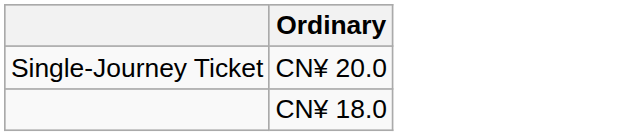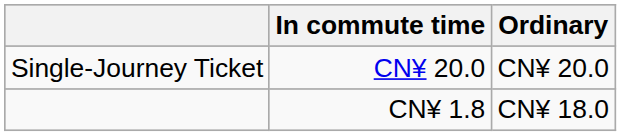 <table class="wikitable">
 <tr>
 <th></th>
+<th>In commute time</th>
 <th>Ordinary</th>
 </tr>
 <tr>
 <td>Single-Journey Ticket</td>
+<td style="text-align:right"><a href='#'>CN¥</a> 20.0</td>
 <td style="text-align:right">CN¥ 20.0</td>
 </tr>
 <tr>
 <td></td>
+<td style="text-align:right">CN¥ 1.8</td>
 <td style="text-align:right">CN¥ 18.0</td>
 </tr>
 </table>
